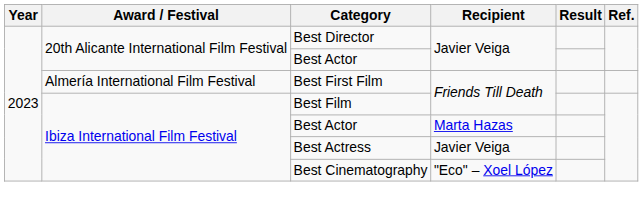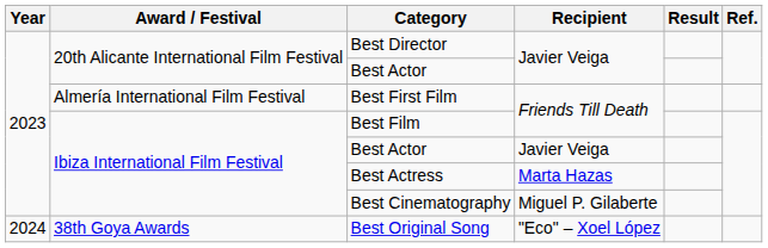 <table class="wikitable">
 <tr>
 <th>Year</th>
 <th>Award / Festival</th>
 <th>Category</th>
 <th>Recipient</th>
 <th>Result</th>
 <th>Ref.</th>
 </tr>
 <tr>
 <td rowspan="7">2023</td>
 <td rowspan="2">20th Alicante International Film Festival</td>
 <td>Best Director</td>
 <td rowspan="2">Javier Veiga</td>
 <td></td>
 <td rowspan="2"></td>
 </tr>
 <tr>
 <td>Best Actor</td>
 <td></td>
 </tr>
 <tr>
 <td>Almería International Film Festival</td>
 <td>Best First Film</td>
 <td rowspan="2"><em>Friends Till Death</em></td>
 <td></td>
 <td></td>
 </tr>
 <tr>
 <td rowspan="4"><a href='#'>Ibiza International Film Festival</a></td>
 <td>Best Film</td>
 <td></td>
 <td rowspan="4"></td>
 </tr>
 <tr>
 <td>Best Actor</td>
+<td>Javier Veiga</td>
+<td></td>
+</tr>
+<tr>
+<td>Best Actress</td>
 <td><a href='#'>Marta Hazas</a></td>
 <td></td>
 </tr>
 <tr>
-<td>Best Actress</td>
-<td>Javier Veiga</td>
+<td>Best Cinematography</td>
+<td>Miguel P. Gilaberte</td>
 <td></td>
 </tr>
 <tr>
-<td>Best Cinematography</td>
+<td>2024</td>
+<td><a href='#'>38th Goya Awards</a></td>
+<td><a href='#'>Best Original Song</a></td>
 <td>"Eco" – <a href='#'>Xoel López</a></td>
+<td></td>
 <td></td>
 </tr>
 </table>
